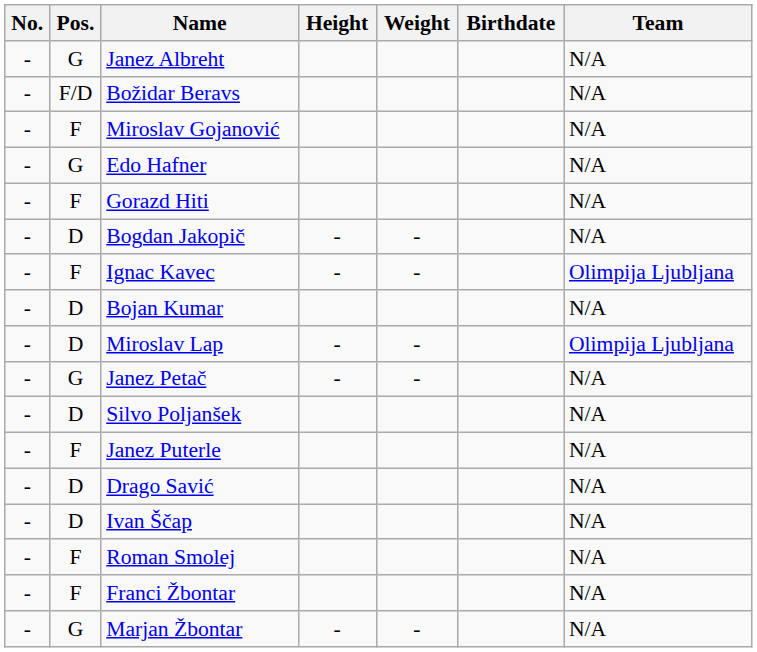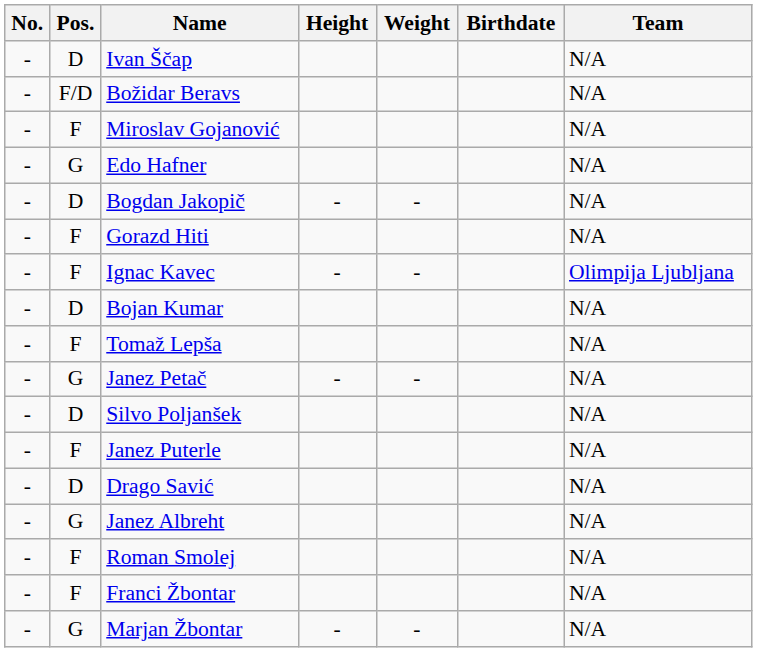 <table class="wikitable sortable" width="80%" style="font-size: 90%; text-align: center;">
 <tr>
 <th>No.</th>
 <th>Pos.</th>
 <th>Name</th>
 <th>Height</th>
 <th>Weight</th>
 <th>Birthdate</th>
 <th>Team</th>
 </tr>
 <tr>
 <td>-</td>
-<td>G</td>
-<td style="text-align:left;"><a href='#'>Janez Albreht</a></td>
+<td>D</td>
+<td style="text-align:left;"><a href='#'>Ivan Ščap</a></td>
 <td></td>
 <td></td>
 <td style="text-align:right;"></td>
 <td style="text-align:left;">N/A</td>
 </tr>
 <tr>
 <td>-</td>
 <td>F/D</td>
 <td style="text-align:left;"><a href='#'>Božidar Beravs</a></td>
 <td></td>
 <td></td>
 <td style="text-align:right;"></td>
 <td style="text-align:left;">N/A</td>
 </tr>
 <tr>
 <td>-</td>
 <td>F</td>
 <td style="text-align:left;"><a href='#'>Miroslav Gojanović</a></td>
 <td></td>
 <td></td>
 <td style="text-align:right;"></td>
 <td style="text-align:left;">N/A</td>
 </tr>
 <tr>
 <td>-</td>
 <td>G</td>
 <td style="text-align:left;"><a href='#'>Edo Hafner</a></td>
 <td></td>
 <td></td>
 <td style="text-align:right;"></td>
 <td style="text-align:left;">N/A</td>
 </tr>
 <tr>
 <td>-</td>
-<td>F</td>
-<td style="text-align:left;"><a href='#'>Gorazd Hiti</a></td>
-<td></td>
-<td></td>
+<td>D</td>
+<td style="text-align:left;"><a href='#'>Bogdan Jakopič</a></td>
+<td>-</td>
+<td>-</td>
 <td style="text-align:right;"></td>
 <td style="text-align:left;">N/A</td>
 </tr>
 <tr>
 <td>-</td>
-<td>D</td>
-<td style="text-align:left;"><a href='#'>Bogdan Jakopič</a></td>
-<td>-</td>
-<td>-</td>
+<td>F</td>
+<td style="text-align:left;"><a href='#'>Gorazd Hiti</a></td>
+<td></td>
+<td></td>
 <td style="text-align:right;"></td>
 <td style="text-align:left;">N/A</td>
 </tr>
 <tr>
 <td>-</td>
 <td>F</td>
 <td style="text-align:left;"><a href='#'>Ignac Kavec</a></td>
 <td>-</td>
 <td>-</td>
 <td style="text-align:right;"></td>
 <td style="text-align:left;"> <a href='#'>Olimpija Ljubljana</a></td>
 </tr>
 <tr>
 <td>-</td>
 <td>D</td>
 <td style="text-align:left;"><a href='#'>Bojan Kumar</a></td>
 <td></td>
 <td></td>
 <td style="text-align:right;"></td>
 <td style="text-align:left;">N/A</td>
 </tr>
 <tr>
 <td>-</td>
-<td>D</td>
-<td style="text-align:left;"><a href='#'>Miroslav Lap</a></td>
-<td>-</td>
-<td>-</td>
+<td>F</td>
+<td style="text-align:left;"><a href='#'>Tomaž Lepša</a></td>
+<td></td>
+<td></td>
 <td style="text-align:right;"></td>
-<td style="text-align:left;"> <a href='#'>Olimpija Ljubljana</a></td>
+<td style="text-align:left;">N/A</td>
 </tr>
 <tr>
 <td>-</td>
 <td>G</td>
 <td style="text-align:left;"><a href='#'>Janez Petač</a></td>
 <td>-</td>
 <td>-</td>
 <td style="text-align:right;"></td>
 <td style="text-align:left;">N/A</td>
 </tr>
 <tr>
 <td>-</td>
 <td>D</td>
 <td style="text-align:left;"><a href='#'>Silvo Poljanšek</a></td>
 <td></td>
 <td></td>
 <td style="text-align:right;"></td>
 <td style="text-align:left;">N/A</td>
 </tr>
 <tr>
 <td>-</td>
 <td>F</td>
 <td style="text-align:left;"><a href='#'>Janez Puterle</a></td>
 <td></td>
 <td></td>
 <td style="text-align:right;"></td>
 <td style="text-align:left;">N/A</td>
 </tr>
 <tr>
 <td>-</td>
 <td>D</td>
 <td style="text-align:left;"><a href='#'>Drago Savić</a></td>
 <td></td>
 <td></td>
 <td style="text-align:right;"></td>
 <td style="text-align:left;">N/A</td>
 </tr>
 <tr>
 <td>-</td>
-<td>D</td>
-<td style="text-align:left;"><a href='#'>Ivan Ščap</a></td>
+<td>G</td>
+<td style="text-align:left;"><a href='#'>Janez Albreht</a></td>
 <td></td>
 <td></td>
 <td style="text-align:right;"></td>
 <td style="text-align:left;">N/A</td>
 </tr>
 <tr>
 <td>-</td>
 <td>F</td>
 <td style="text-align:left;"><a href='#'>Roman Smolej</a></td>
 <td></td>
 <td></td>
 <td style="text-align:right;"></td>
 <td style="text-align:left;">N/A</td>
 </tr>
 <tr>
 <td>-</td>
 <td>F</td>
 <td style="text-align:left;"><a href='#'>Franci Žbontar</a></td>
 <td></td>
 <td></td>
 <td style="text-align:right;"></td>
 <td style="text-align:left;">N/A</td>
 </tr>
 <tr>
 <td>-</td>
 <td>G</td>
 <td style="text-align:left;"><a href='#'>Marjan Žbontar</a></td>
 <td>-</td>
 <td>-</td>
 <td style="text-align:right;"></td>
 <td style="text-align:left;">N/A</td>
 </tr>
 </table>
